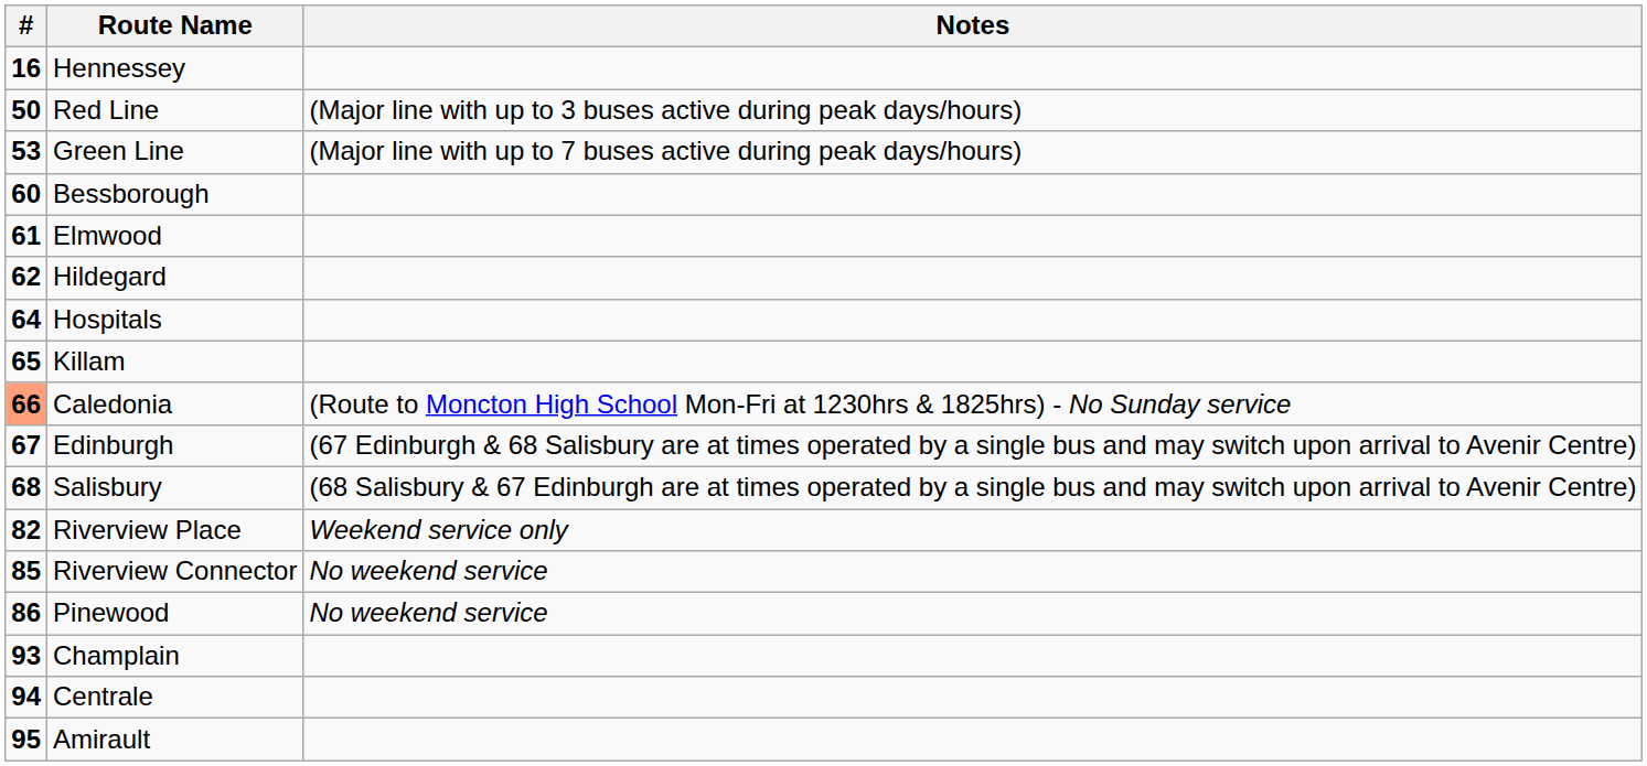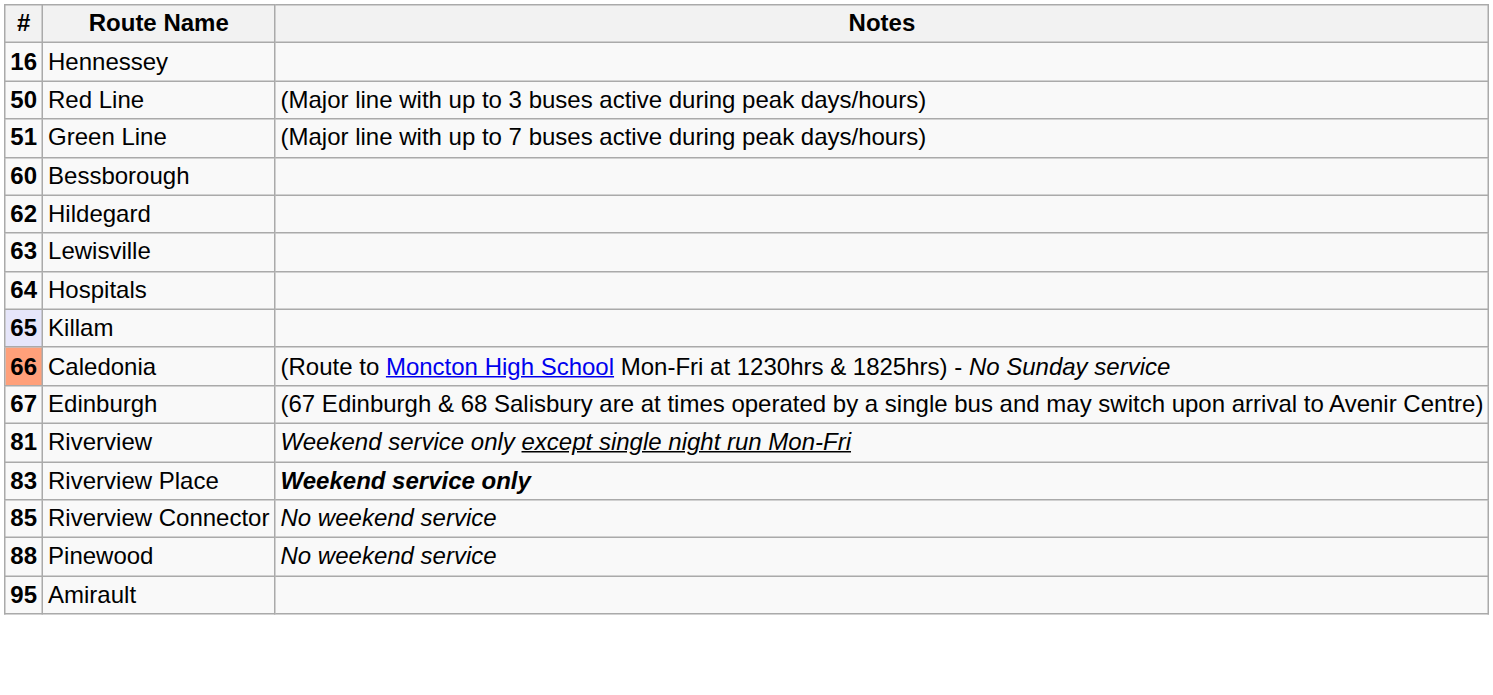 <table class="wikitable">
 <tr>
 <th>#</th>
 <th>Route Name</th>
 <th>Notes</th>
 </tr>
 <tr>
 <td><strong>16</strong></td>
 <td>Hennessey</td>
 <td></td>
 </tr>
 <tr>
 <td><strong>50</strong></td>
 <td>Red Line</td>
 <td>(Major line with up to 3 buses active during peak days/hours)</td>
 </tr>
 <tr>
-<td><strong>53</strong></td>
+<td><strong>51</strong></td>
 <td>Green Line</td>
 <td>(Major line with up to 7 buses active during peak days/hours)</td>
 </tr>
 <tr>
 <td><strong>60</strong></td>
 <td>Bessborough</td>
 <td></td>
 </tr>
 <tr>
-<td><strong>61</strong></td>
-<td>Elmwood</td>
+<td><strong>62</strong></td>
+<td>Hildegard</td>
 <td></td>
 </tr>
 <tr>
-<td><strong>62</strong></td>
-<td>Hildegard</td>
+<td><strong>63</strong></td>
+<td>Lewisville</td>
 <td></td>
 </tr>
 <tr>
 <td><strong>64</strong></td>
 <td>Hospitals</td>
 <td></td>
 </tr>
 <tr>
-<td><strong>65</strong></td>
+<td style="background: lavender;"><strong>65</strong></td>
 <td>Killam</td>
 <td></td>
 </tr>
 <tr>
 <td style="background: lightsalmon;"><strong>66</strong></td>
 <td>Caledonia</td>
 <td>(Route to <a href='#'>Moncton High School</a> Mon-Fri at 1230hrs & 1825hrs) - <em>No Sunday service</em></td>
 </tr>
 <tr>
 <td><strong>67</strong></td>
 <td>Edinburgh</td>
 <td>(67 Edinburgh & 68 Salisbury are at times operated by a single bus and may switch upon arrival to Avenir Centre)</td>
 </tr>
 <tr>
-<td><strong>68</strong></td>
-<td>Salisbury</td>
-<td>(68 Salisbury & 67 Edinburgh are at times operated by a single bus and may switch upon arrival to Avenir Centre)</td>
+<td><strong>81</strong></td>
+<td>Riverview</td>
+<td><em>Weekend service only <u>except single night run Mon-Fri</u></em></td>
 </tr>
 <tr>
-<td><strong>82</strong></td>
+<td><strong>83</strong></td>
 <td>Riverview Place</td>
-<td><em>Weekend service only</em></td>
+<td><strong><em>Weekend service only</em></strong></td>
 </tr>
 <tr>
 <td><strong>85</strong></td>
 <td>Riverview Connector</td>
 <td><em>No weekend service</em></td>
 </tr>
 <tr>
-<td><strong>86</strong></td>
+<td><strong>88</strong></td>
 <td>Pinewood</td>
 <td><em>No weekend service</em></td>
-</tr>
-<tr>
-<td><strong>93</strong></td>
-<td>Champlain</td>
-<td></td>
-</tr>
-<tr>
-<td><strong>94</strong></td>
-<td>Centrale</td>
-<td></td>
 </tr>
 <tr>
 <td><strong>95</strong></td>
 <td>Amirault</td>
 <td></td>
 </tr>
 </table>
